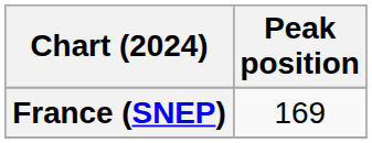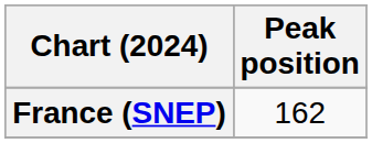 <table class="wikitable sortable plainrowheaders" style="text-align:center">
 <tr>
 <th scope="col">Chart (2024)</th>
 <th scope="col">Peak<br>position</th>
 </tr>
 <tr>
 </tr>
 <tr>
 <th scope="row">France (<a href='#'>SNEP</a>)</th>
-<td>169</td>
+<td>162</td>
 </tr>
 <tr>
 </tr>
 <tr>
 </tr>
 <tr>
 </tr>
 </table>
